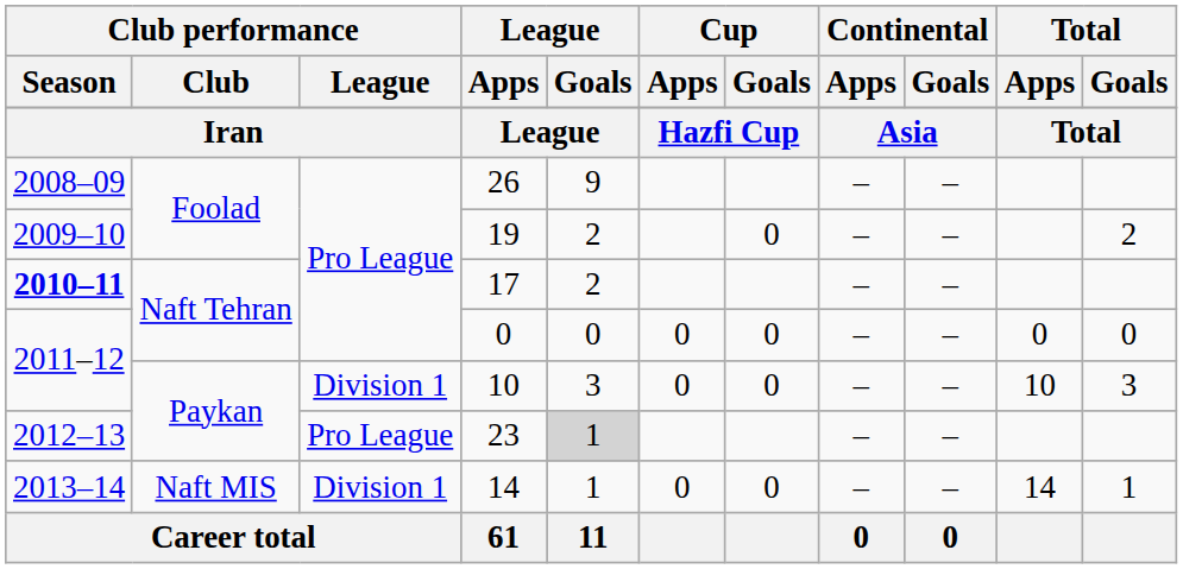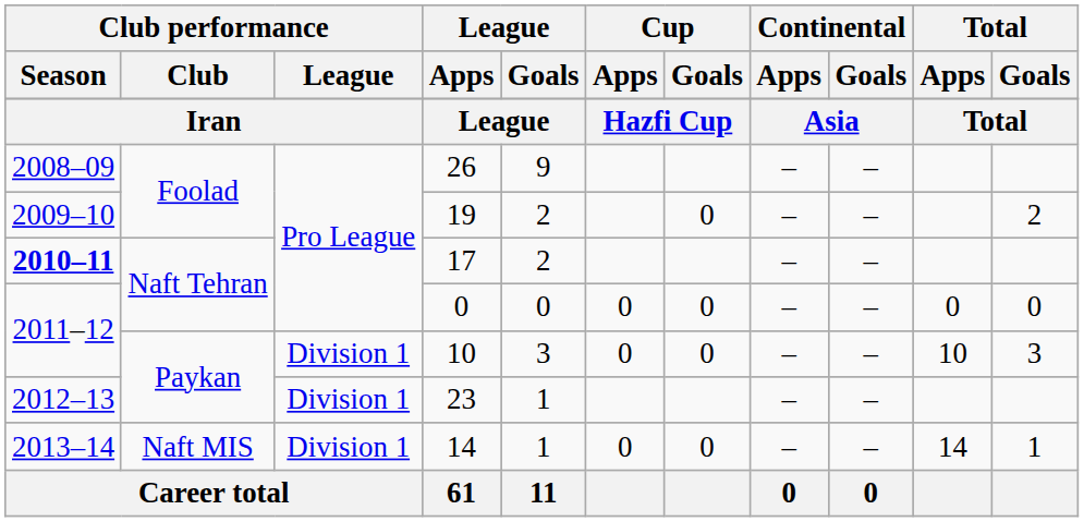 <table class="wikitable" style="text-align:center">
 <tr>
 <th colspan=3>Club performance</th>
 <th colspan=2>League</th>
 <th colspan=2>Cup</th>
 <th colspan=2>Continental</th>
 <th colspan=2>Total</th>
 </tr>
 <tr>
 <th>Season</th>
 <th>Club</th>
 <th>League</th>
 <th>Apps</th>
 <th>Goals</th>
 <th>Apps</th>
 <th>Goals</th>
 <th>Apps</th>
 <th>Goals</th>
 <th>Apps</th>
 <th>Goals</th>
 </tr>
 <tr>
 </tr>
 <tr>
 <th colspan=3>Iran</th>
 <th colspan=2>League</th>
 <th colspan=2><a href='#'>Hazfi Cup</a></th>
 <th colspan=2><a href='#'>Asia</a></th>
 <th colspan=2>Total</th>
 </tr>
 <tr>
 <td><a href='#'>2008–09</a></td>
 <td rowspan="2"><a href='#'>Foolad</a></td>
 <td rowspan="4"><a href='#'>Pro League</a></td>
 <td>26</td>
 <td>9</td>
 <td></td>
 <td></td>
 <td>–</td>
 <td>–</td>
 <td></td>
 <td></td>
 </tr>
 <tr>
 <td><a href='#'>2009–10</a></td>
 <td>19</td>
 <td>2</td>
 <td></td>
 <td>0</td>
 <td>–</td>
 <td>–</td>
 <td></td>
 <td>2</td>
 </tr>
 <tr>
 <td><strong><a href='#'>2010–11</a></strong></td>
 <td rowspan="2"><a href='#'>Naft Tehran</a></td>
 <td>17</td>
 <td>2</td>
 <td></td>
 <td></td>
 <td>–</td>
 <td>–</td>
 <td></td>
 <td></td>
 </tr>
 <tr>
 <td rowspan="2"><a href='#'>2011</a>–<a href='#'>12</a></td>
 <td>0</td>
 <td>0</td>
 <td>0</td>
 <td>0</td>
 <td>–</td>
 <td>–</td>
 <td>0</td>
 <td>0</td>
 </tr>
 <tr>
 <td rowspan="2"><a href='#'>Paykan</a></td>
 <td><a href='#'>Division 1</a></td>
 <td>10</td>
 <td>3</td>
 <td>0</td>
 <td>0</td>
 <td>–</td>
 <td>–</td>
 <td>10</td>
 <td>3</td>
 </tr>
 <tr>
 <td><a href='#'>2012–13</a></td>
-<td><a href='#'>Pro League</a></td>
+<td><a href='#'>Division 1</a></td>
 <td>23</td>
-<td style="background: lightgrey;">1</td>
+<td>1</td>
 <td></td>
 <td></td>
 <td>–</td>
 <td>–</td>
 <td></td>
 <td></td>
 </tr>
 <tr>
 <td><a href='#'>2013–14</a></td>
 <td><a href='#'>Naft MIS</a></td>
 <td><a href='#'>Division 1</a></td>
 <td>14</td>
 <td>1</td>
 <td>0</td>
 <td>0</td>
 <td>–</td>
 <td>–</td>
 <td>14</td>
 <td>1</td>
 </tr>
 <tr>
 <th colspan=3>Career total</th>
 <th>61</th>
 <th>11</th>
 <th></th>
 <th></th>
 <th>0</th>
 <th>0</th>
 <th></th>
 <th></th>
 </tr>
 </table>
